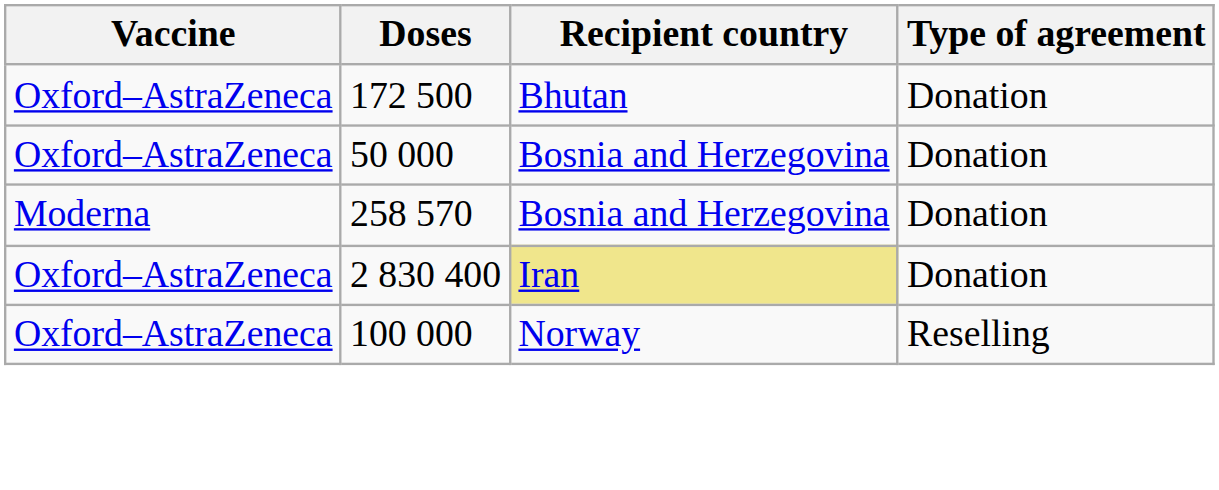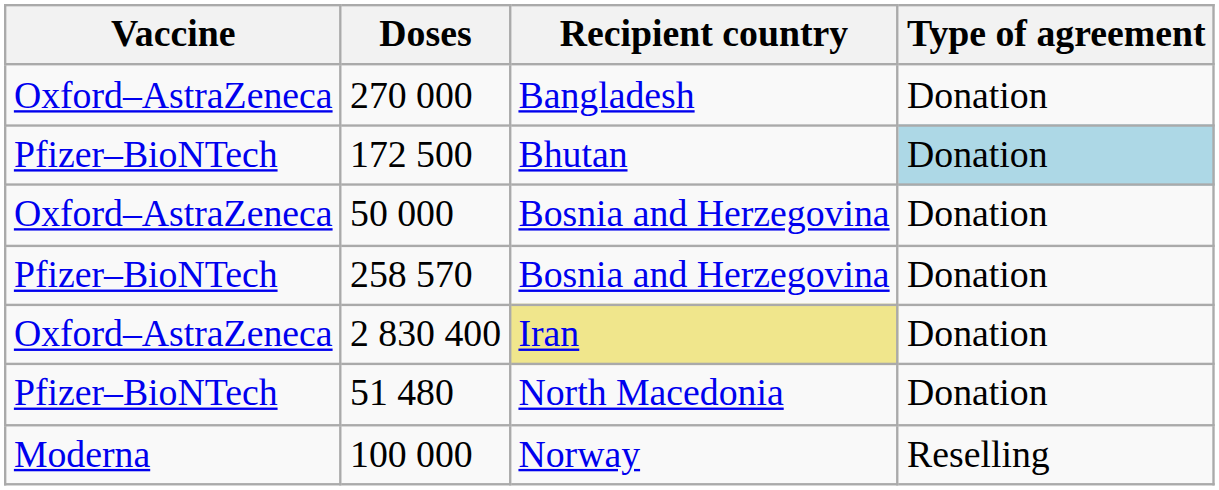 <table class="wikitable">
 <tr>
 <th>Vaccine</th>
 <th>Doses</th>
 <th>Recipient country</th>
 <th>Type of agreement</th>
 </tr>
 <tr>
 <td><a href='#'>Oxford–AstraZeneca</a></td>
+<td>270 000</td>
+<td><a href='#'>Bangladesh</a></td>
+<td>Donation</td>
+</tr>
+<tr>
+<td><a href='#'>Pfizer–BioNTech</a></td>
 <td>172 500</td>
 <td><a href='#'>Bhutan</a></td>
-<td>Donation</td>
+<td style="background: lightblue;">Donation</td>
 </tr>
 <tr>
 <td><a href='#'>Oxford–AstraZeneca</a></td>
 <td>50 000</td>
 <td><a href='#'>Bosnia and Herzegovina</a></td>
 <td>Donation</td>
 </tr>
 <tr>
-<td><a href='#'>Moderna</a></td>
+<td><a href='#'>Pfizer–BioNTech</a></td>
 <td>258 570</td>
 <td><a href='#'>Bosnia and Herzegovina</a></td>
 <td>Donation</td>
 </tr>
 <tr>
 <td><a href='#'>Oxford–AstraZeneca</a></td>
 <td>2 830 400</td>
 <td style="background: khaki;"><a href='#'>Iran</a></td>
 <td>Donation</td>
 </tr>
 <tr>
-<td><a href='#'>Oxford–AstraZeneca</a></td>
+<td><a href='#'>Pfizer–BioNTech</a></td>
+<td>51 480</td>
+<td><a href='#'>North Macedonia</a></td>
+<td>Donation</td>
+</tr>
+<tr>
+<td><a href='#'>Moderna</a></td>
 <td>100 000</td>
 <td><a href='#'>Norway</a></td>
 <td>Reselling</td>
 </tr>
 </table>
